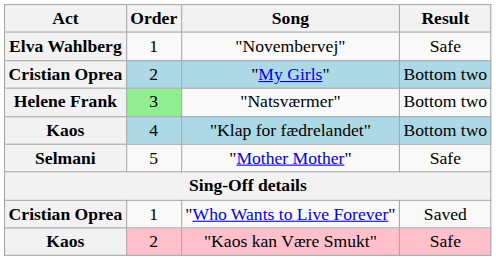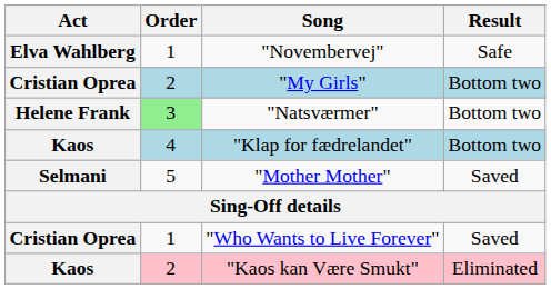 <table class="wikitable plainrowheaders" style="text-align:center;">
 <tr>
 <th scope="col">Act</th>
 <th scope="col">Order</th>
 <th scope="col">Song</th>
 <th scope="col">Result</th>
 </tr>
 <tr>
 <th scope=row>Elva Wahlberg</th>
 <td>1</td>
 <td>"Novembervej"</td>
 <td>Safe</td>
 </tr>
 <tr style="background:lightblue">
 <th scope=row>Cristian Oprea</th>
 <td>2</td>
 <td>"<a href='#'>My Girls</a>"</td>
 <td>Bottom two</td>
 </tr>
 <tr>
 <th scope=row>Helene Frank</th>
 <td style="background: lightgreen;">3</td>
 <td>"Natsværmer"</td>
 <td>Bottom two</td>
 </tr>
 <tr style="background:lightblue">
 <th scope=row>Kaos</th>
 <td>4</td>
 <td>"Klap for fædrelandet"</td>
 <td>Bottom two</td>
 </tr>
 <tr>
 <th scope=row>Selmani</th>
 <td>5</td>
 <td>"<a href='#'>Mother Mother</a>"</td>
-<td>Safe</td>
+<td>Saved</td>
 </tr>
 <tr>
 <th colspan="5">Sing-Off details</th>
 </tr>
 <tr>
 <th scope="row">Cristian Oprea</th>
 <td>1</td>
 <td>"<a href='#'>Who Wants to Live Forever</a>"</td>
 <td>Saved</td>
 </tr>
 <tr style="background:pink">
 <th scope="row">Kaos</th>
 <td>2</td>
 <td>"Kaos kan Være Smukt"</td>
-<td>Safe</td>
+<td>Eliminated</td>
 </tr>
 </table>
